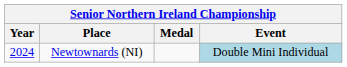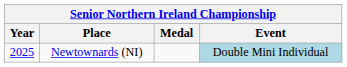 <table class="wikitable center col2izq" style="text-align:center;width:445px;">
 <tr>
 <th colspan="4"><a href='#'>Senior Northern Ireland Championship</a></th>
 </tr>
 <tr>
 <th>Year</th>
 <th>Place</th>
 <th>Medal</th>
 <th>Event</th>
 </tr>
 <tr>
-<td><a href='#'>2024</a></td>
+<td><a href='#'>2025</a></td>
 <td><a href='#'>Newtownards</a> (NI)</td>
 <td></td>
 <td style="background: lightblue;">Double Mini Individual</td>
 </tr>
 </table>
